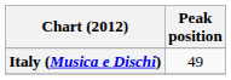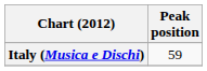 <table class="wikitable plainrowheaders sortable" style="text-align:center">
 <tr>
 <th scope="col">Chart (2012)</th>
 <th scope="col">Peak<br>position</th>
 </tr>
 <tr>
 </tr>
 <tr>
 </tr>
 <tr>
 <th scope="row">Italy (<em><a href='#'>Musica e Dischi</a></em>)</th>
-<td>49</td>
+<td>59</td>
 </tr>
 <tr>
 </tr>
 </table>
